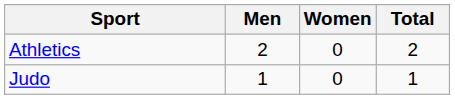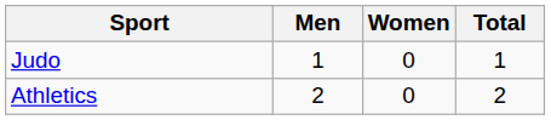 <table class="wikitable sortable" style="text-align:center;">
 <tr>
 <th width="180">Sport</th>
 <th width="55">Men</th>
 <th width="55">Women</th>
 <th width="55">Total</th>
 </tr>
 <tr>
+<td align="left"><a href='#'>Judo</a></td>
+<td>1</td>
+<td>0</td>
+<td>1</td>
+</tr>
+<tr>
 <td align="left"><a href='#'>Athletics</a></td>
 <td>2</td>
 <td>0</td>
 <td>2</td>
 </tr>
-<tr>
-<td align="left"><a href='#'>Judo</a></td>
-<td>1</td>
-<td>0</td>
-<td>1</td>
-</tr>
 </table>
